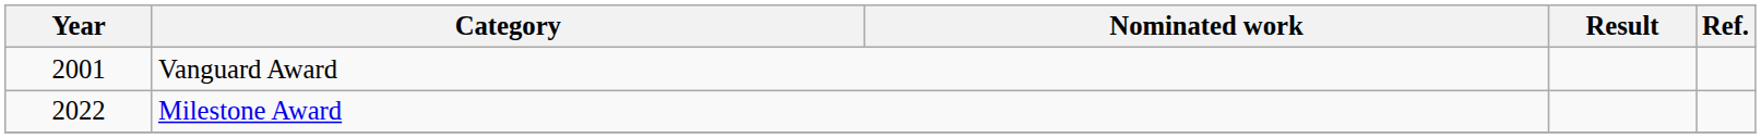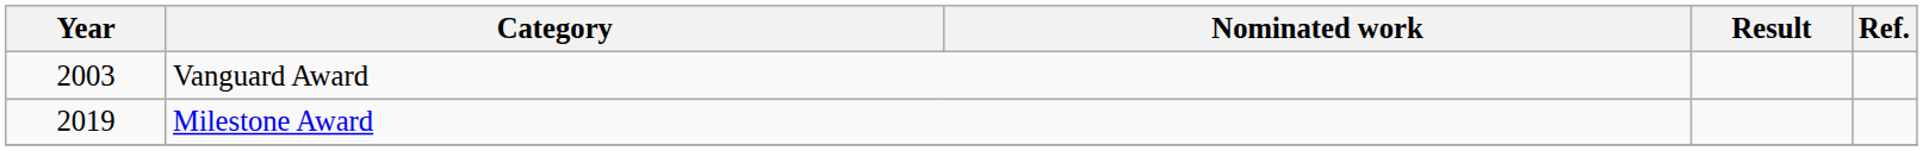 <table class=wikitable>
 <tr>
 <th scope="col" style="width:5em;">Year</th>
 <th scope="col" style="width:26em;">Category</th>
 <th scope="col" style="width:25em;">Nominated work</th>
 <th scope="col" style="width:5em;">Result</th>
 <th>Ref.</th>
 </tr>
 <tr>
-<td style="text-align:center;">2001</td>
+<td style="text-align:center;">2003</td>
 <td colspan=2>Vanguard Award</td>
 <td></td>
 <td></td>
 </tr>
 <tr>
-<td style="text-align:center;">2022</td>
+<td style="text-align:center;">2019</td>
 <td colspan=2><a href='#'>Milestone Award</a></td>
 <td></td>
 <td></td>
 </tr>
 <tr>
 </tr>
 </table>
